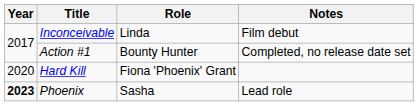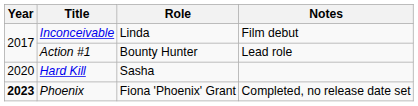 <table class="wikitable sortable">
 <tr>
 <th>Year</th>
 <th>Title</th>
 <th>Role</th>
 <th class="unsortable">Notes</th>
 </tr>
 <tr>
 <td rowspan= "2">2017</td>
 <td><em><a href='#'>Inconceivable</a></em></td>
 <td>Linda</td>
 <td>Film debut</td>
 </tr>
 <tr>
 <td><em>Action #1</em></td>
 <td>Bounty Hunter</td>
-<td>Completed, no release date set</td>
+<td>Lead role</td>
 </tr>
 <tr>
 <td>2020</td>
 <td><em><a href='#'>Hard Kill</a></em></td>
-<td>Fiona 'Phoenix' Grant</td>
+<td>Sasha</td>
 <td></td>
 </tr>
 <tr>
 <td><strong>2023</strong></td>
 <td><em>Phoenix</em></td>
-<td>Sasha</td>
-<td>Lead role</td>
+<td>Fiona 'Phoenix' Grant</td>
+<td>Completed, no release date set</td>
 </tr>
 </table>
